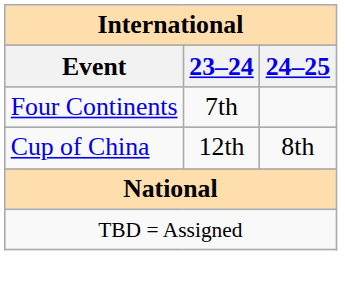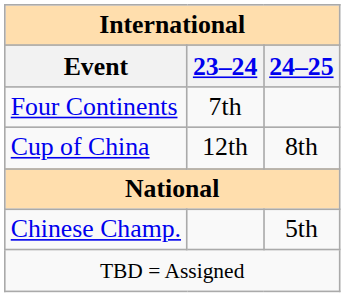 <table class="wikitable" style="text-align:center">
 <tr>
 <th colspan="3" style="background-color: #ffdead; " align="center">International</th>
 </tr>
 <tr>
 <th>Event</th>
 <th><a href='#'>23–24</a></th>
 <th><a href='#'>24–25</a></th>
 </tr>
 <tr>
 <td align=left><a href='#'>Four Continents</a></td>
 <td>7th</td>
 </tr>
 <tr>
 <td align=left> <a href='#'>Cup of China</a></td>
 <td>12th</td>
 <td>8th</td>
 </tr>
 <tr>
 <th style="background-color: #ffdead; " colspan=3 align=center>National</th>
 </tr>
 <tr>
+<td align=left><a href='#'>Chinese Champ.</a></td>
+<td></td>
+<td>5th</td>
+</tr>
+<tr>
 <td colspan="3" align="center"><small> TBD = Assigned </small></td>
 </tr>
 </table>
